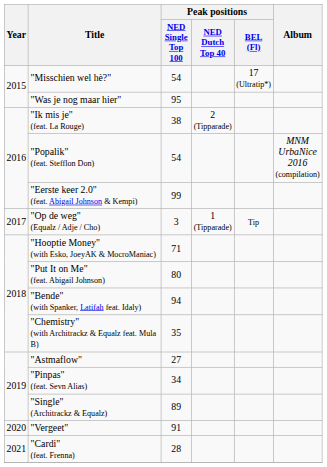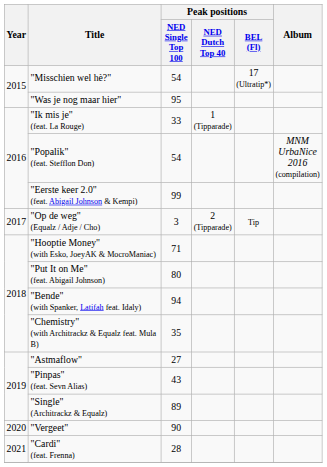 <table class="wikitable">
 <tr>
 <th align="center" rowspan="2" width="10">Year</th>
 <th align="center" rowspan="2" width="210">Title</th>
 <th align="center" colspan="3" width="20">Peak positions</th>
 <th align="center" rowspan="2" width="70">Album</th>
 </tr>
 <tr>
 <th scope="col" style="width:3em;font-size:90%;"><a href='#'>NED<br>Single<br>Top 100</a><br></th>
 <th scope="col" style="width:3em;font-size:90%;"><a href='#'>NED <br>Dutch<br>Top 40</a><br></th>
 <th scope="col" style="width:3em;font-size:90%;"><a href='#'>BEL <br>(Fl)</a><br></th>
 </tr>
 <tr>
 <td style="text-align:center;" rowspan=2>2015</td>
 <td>"Misschien wel hè?"</td>
 <td style="text-align:center;">54</td>
 <td style="text-align:center;"></td>
 <td style="text-align:center;">17<br><small>(Ultratip*)</small></td>
 <td style="text-align:center;"></td>
 </tr>
 <tr>
 <td>"Was je nog maar hier"</td>
 <td style="text-align:center;">95</td>
 <td style="text-align:center;"></td>
 <td style="text-align:center;"></td>
 <td style="text-align:center;"></td>
 </tr>
 <tr>
 <td style="text-align:center;" rowspan=3>2016</td>
 <td>"Ik mis je"<br><small>(feat. La Rouge)</small></td>
-<td style="text-align:center;">38</td>
-<td style="text-align:center;">2<br><small>(Tipparade)</small></td>
+<td style="text-align:center;">33</td>
+<td style="text-align:center;">1<br><small>(Tipparade)</small></td>
 <td style="text-align:center;"></td>
 <td style="text-align:center;"></td>
 </tr>
 <tr>
 <td>"Popalik"<br><small>(feat. Stefflon Don)</small></td>
 <td style="text-align:center;">54</td>
 <td style="text-align:center;"></td>
 <td style="text-align:center;"></td>
 <td style="text-align:center;"><em>MNM UrbaNice 2016</em> <small>(compilation)</small></td>
 </tr>
 <tr>
 <td>"Eerste keer 2.0"<br><small>(feat. <a href='#'>Abigail Johnson</a> & Kempi)</small></td>
 <td style="text-align:center;">99</td>
 <td style="text-align:center;"></td>
 <td style="text-align:center;"></td>
 <td style="text-align:center;"></td>
 </tr>
 <tr>
 <td style="text-align:center;">2017</td>
 <td>"Op de weg"<br><small>(Equalz / Adje / Cho)</small></td>
 <td style="text-align:center;">3</td>
-<td style="text-align:center;">1<br><small>(Tipparade)</small></td>
+<td style="text-align:center;">2<br><small>(Tipparade)</small></td>
 <td style="text-align:center;"><small>Tip</small></td>
 <td style="text-align:center;"></td>
 </tr>
 <tr>
 <td style="text-align:center;" rowspan=4>2018</td>
 <td>"Hooptie Money"<br><small>(with Esko, JoeyAK & MocroManiac)</small></td>
 <td style="text-align:center;">71</td>
 <td style="text-align:center;"></td>
 <td style="text-align:center;"></td>
 <td style="text-align:center;"></td>
 </tr>
 <tr>
 <td>"Put It on Me"<br><small>(feat. Abigail Johnson)</small></td>
 <td style="text-align:center;">80</td>
 <td style="text-align:center;"></td>
 <td style="text-align:center;"></td>
 <td style="text-align:center;"></td>
 </tr>
 <tr>
 <td>"Bende"<br><small>(with Spanker, <a href='#'>Latifah</a> feat. Idaly)</small></td>
 <td style="text-align:center;">94</td>
 <td style="text-align:center;"></td>
 <td style="text-align:center;"></td>
 <td style="text-align:center;"></td>
 </tr>
 <tr>
 <td>"Chemistry"<br><small>(with Architrackz & Equalz feat. Mula B)</small></td>
 <td style="text-align:center;">35</td>
 <td style="text-align:center;"></td>
 <td style="text-align:center;"></td>
 <td style="text-align:center;"></td>
 </tr>
 <tr>
 <td style="text-align:center;" rowspan=3>2019</td>
 <td>"Astmaflow"</td>
 <td style="text-align:center;">27</td>
 <td style="text-align:center;"></td>
 <td style="text-align:center;"></td>
 <td style="text-align:center;"></td>
 </tr>
 <tr>
 <td>"Pinpas"<br><small>(feat. Sevn Alias)</small></td>
-<td style="text-align:center;">34</td>
+<td style="text-align:center;">43</td>
 <td style="text-align:center;"></td>
 <td style="text-align:center;"></td>
 <td style="text-align:center;"></td>
 </tr>
 <tr>
 <td>"Single"<br><small>(Architrackz & Equalz)</small></td>
 <td style="text-align:center;">89</td>
 <td style="text-align:center;"></td>
 <td style="text-align:center;"></td>
 <td style="text-align:center;"></td>
 </tr>
 <tr>
 <td style="text-align:center;">2020</td>
 <td>"Vergeet"</td>
-<td style="text-align:center;">91</td>
+<td style="text-align:center;">90</td>
 <td style="text-align:center;"></td>
 <td style="text-align:center;"></td>
 <td style="text-align:center;"></td>
 </tr>
 <tr>
 <td style="text-align:center;">2021</td>
 <td>"Cardi"<br><small>(feat. Frenna)</small></td>
 <td style="text-align:center;">28</td>
 <td style="text-align:center;"></td>
 <td style="text-align:center;"></td>
 <td style="text-align:center;"></td>
 </tr>
 <tr>
 </tr>
 </table>
